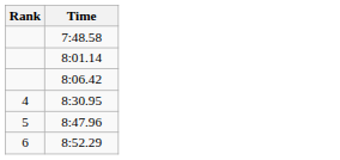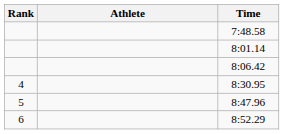 <table class=wikitable style="text-align:center">
 <tr>
 <th width=40>Rank</th>
+<th width=250>Athlete</th>
 <th width=80>Time</th>
 </tr>
 <tr>
 <td></td>
+<td align=left></td>
 <td>7:48.58</td>
 </tr>
 <tr>
 <td></td>
+<td align=left></td>
 <td>8:01.14</td>
 </tr>
 <tr>
 <td></td>
+<td align=left></td>
 <td>8:06.42</td>
 </tr>
 <tr>
 <td>4</td>
+<td align=left></td>
 <td>8:30.95</td>
 </tr>
 <tr>
 <td>5</td>
+<td align=left></td>
 <td>8:47.96</td>
 </tr>
 <tr>
 <td>6</td>
+<td align=left></td>
 <td>8:52.29</td>
 </tr>
 </table>
